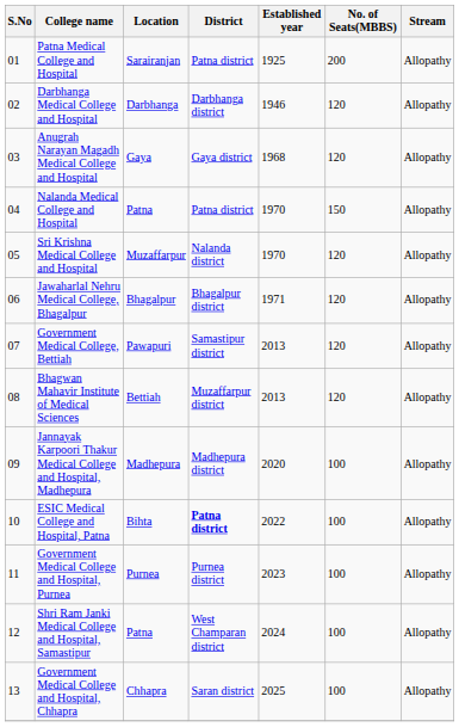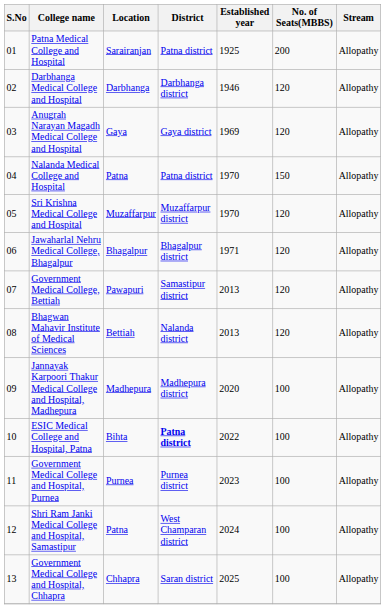 <table class="wikitable sortable">
 <tr>
 <th>S.No</th>
 <th>College name</th>
 <th>Location</th>
 <th>District</th>
 <th>Established year</th>
 <th>No. of Seats(MBBS)</th>
 <th>Stream</th>
 </tr>
 <tr>
 <td>01</td>
 <td><a href='#'>Patna Medical College and Hospital</a></td>
 <td><a href='#'>Sarairanjan</a></td>
 <td><a href='#'>Patna district</a></td>
 <td>1925</td>
 <td>200</td>
 <td>Allopathy</td>
 </tr>
 <tr>
 <td>02</td>
 <td><a href='#'>Darbhanga Medical College and Hospital</a></td>
 <td><a href='#'>Darbhanga</a></td>
 <td><a href='#'>Darbhanga district</a></td>
 <td>1946</td>
 <td>120</td>
 <td>Allopathy</td>
 </tr>
 <tr>
 <td>03</td>
 <td><a href='#'>Anugrah Narayan Magadh Medical College and Hospital</a></td>
 <td><a href='#'>Gaya</a></td>
 <td><a href='#'>Gaya district</a></td>
-<td>1968</td>
+<td>1969</td>
 <td>120</td>
 <td>Allopathy</td>
 </tr>
 <tr>
 <td>04</td>
 <td><a href='#'>Nalanda Medical College and Hospital</a></td>
 <td><a href='#'>Patna</a></td>
 <td><a href='#'>Patna district</a></td>
 <td>1970</td>
 <td>150</td>
 <td>Allopathy</td>
 </tr>
 <tr>
 <td>05</td>
 <td><a href='#'>Sri Krishna Medical College and Hospital</a></td>
 <td><a href='#'>Muzaffarpur</a></td>
-<td><a href='#'>Nalanda district</a></td>
+<td><a href='#'>Muzaffarpur district</a></td>
 <td>1970</td>
 <td>120</td>
 <td>Allopathy</td>
 </tr>
 <tr>
 <td>06</td>
 <td><a href='#'>Jawaharlal Nehru Medical College, Bhagalpur</a></td>
 <td><a href='#'>Bhagalpur</a></td>
 <td><a href='#'>Bhagalpur district</a></td>
 <td>1971</td>
 <td>120</td>
 <td>Allopathy</td>
 </tr>
 <tr>
 <td>07</td>
 <td><a href='#'>Government Medical College, Bettiah</a></td>
 <td><a href='#'>Pawapuri</a></td>
 <td><a href='#'>Samastipur district</a></td>
 <td>2013</td>
 <td>120</td>
 <td>Allopathy</td>
 </tr>
 <tr>
 <td>08</td>
 <td><a href='#'>Bhagwan Mahavir Institute of Medical Sciences</a></td>
 <td><a href='#'>Bettiah</a></td>
-<td><a href='#'>Muzaffarpur district</a></td>
+<td><a href='#'>Nalanda district</a></td>
 <td>2013</td>
 <td>120</td>
 <td>Allopathy</td>
 </tr>
 <tr>
 <td>09</td>
 <td><a href='#'>Jannayak Karpoori Thakur Medical College and Hospital, Madhepura</a></td>
 <td><a href='#'>Madhepura</a></td>
 <td><a href='#'>Madhepura district</a></td>
 <td>2020</td>
 <td>100</td>
 <td>Allopathy</td>
 </tr>
 <tr>
 <td>10</td>
 <td><a href='#'>ESIC Medical College and Hospital, Patna</a></td>
 <td><a href='#'>Bihta</a></td>
 <td><strong><a href='#'>Patna district</a></strong></td>
 <td>2022</td>
 <td>100</td>
 <td>Allopathy</td>
 </tr>
 <tr>
 <td>11</td>
 <td><a href='#'>Government Medical College and Hospital, Purnea</a></td>
 <td><a href='#'>Purnea</a></td>
 <td><a href='#'>Purnea district</a></td>
 <td>2023</td>
 <td>100</td>
 <td>Allopathy</td>
 </tr>
 <tr>
 <td>12</td>
 <td><a href='#'>Shri Ram Janki Medical College and Hospital, Samastipur</a></td>
 <td><a href='#'>Patna</a></td>
 <td><a href='#'>West Champaran district</a></td>
 <td>2024</td>
 <td>100</td>
 <td>Allopathy</td>
 </tr>
 <tr>
 <td>13</td>
 <td><a href='#'>Government Medical College and Hospital, Chhapra</a></td>
 <td><a href='#'>Chhapra</a></td>
 <td><a href='#'>Saran district</a></td>
 <td>2025</td>
 <td>100</td>
 <td>Allopathy</td>
 </tr>
 <tr>
 </tr>
 </table>
